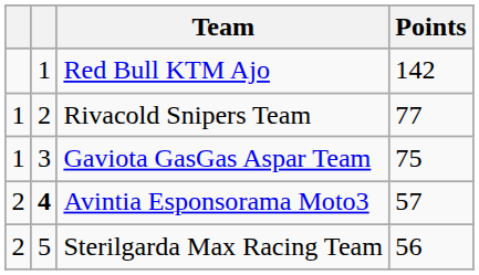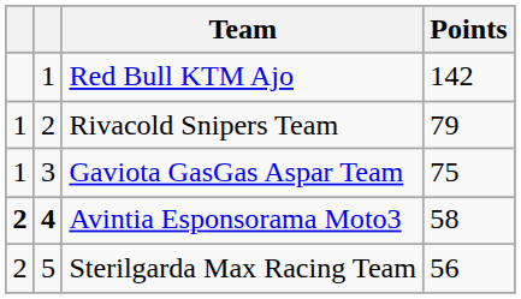 <table class="wikitable" style="font-size: 85%;">
 <tr>
 <th></th>
 <th></th>
 <th>Team</th>
 <th>Points</th>
 </tr>
 <tr>
 <td></td>
 <td align=center>1</td>
 <td> <a href='#'>Red Bull KTM Ajo</a></td>
 <td align=left>142</td>
 </tr>
 <tr>
 <td> 1</td>
 <td align=center>2</td>
 <td> Rivacold Snipers Team</td>
-<td align=left>77</td>
+<td align=left>79</td>
 </tr>
 <tr>
 <td> 1</td>
 <td align=center>3</td>
 <td> <a href='#'>Gaviota GasGas Aspar Team</a></td>
 <td align=left>75</td>
 </tr>
 <tr>
-<td> 2</td>
+<td><strong> 2</strong></td>
 <td align=center><strong>4</strong></td>
 <td> <a href='#'>Avintia Esponsorama Moto3</a></td>
-<td align=left>57</td>
+<td align=left>58</td>
 </tr>
 <tr>
 <td> 2</td>
 <td align=center>5</td>
 <td> Sterilgarda Max Racing Team</td>
 <td align=left>56</td>
 </tr>
 </table>
